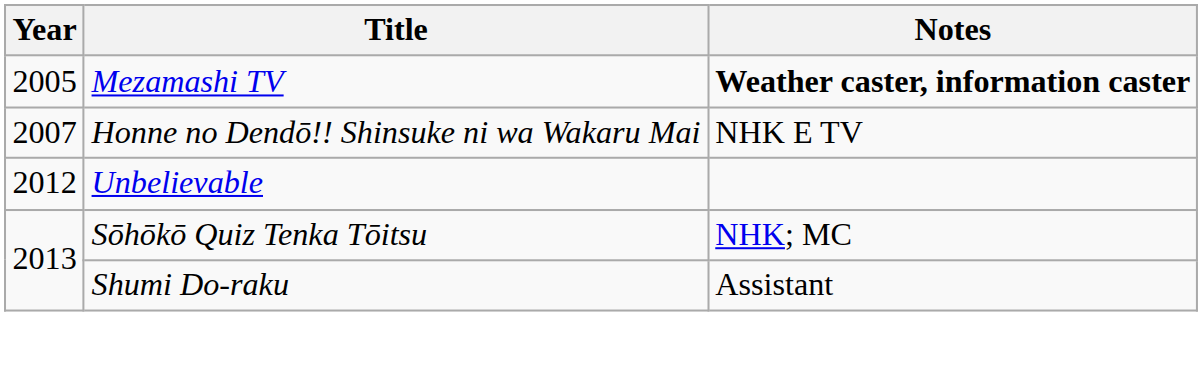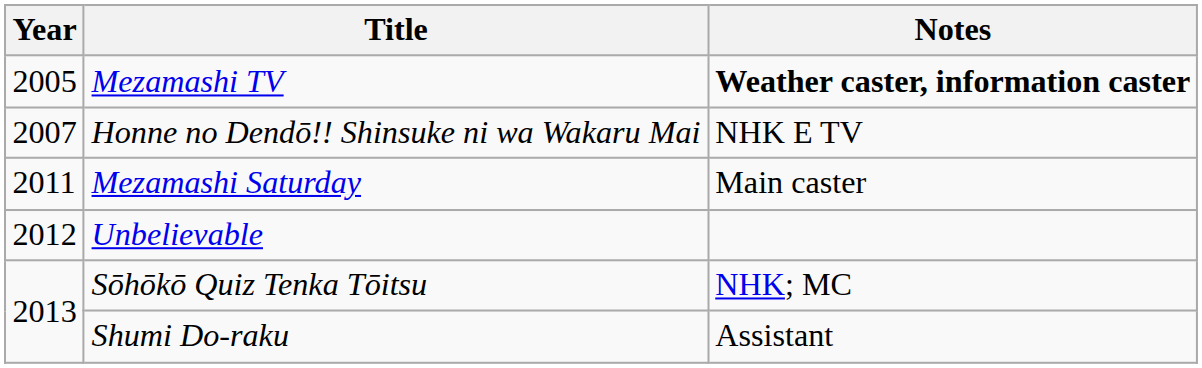 <table class="wikitable">
 <tr>
 <th>Year</th>
 <th>Title</th>
 <th>Notes</th>
 </tr>
 <tr>
 <td>2005</td>
 <td><em><a href='#'>Mezamashi TV</a></em></td>
 <td><strong>Weather caster, information caster</strong></td>
 </tr>
 <tr>
 <td>2007</td>
 <td><em>Honne no Dendō!! Shinsuke ni wa Wakaru Mai</em></td>
 <td>NHK E TV</td>
 </tr>
 <tr>
+<td>2011</td>
+<td><em><a href='#'>Mezamashi Saturday</a></em></td>
+<td>Main caster</td>
+</tr>
+<tr>
 <td>2012</td>
 <td><em><a href='#'>Unbelievable</a></em></td>
 <td></td>
 </tr>
 <tr>
 <td rowspan="2">2013</td>
 <td><em>Sōhōkō Quiz Tenka Tōitsu</em></td>
 <td><a href='#'>NHK</a>; MC</td>
 </tr>
 <tr>
 <td><em>Shumi Do-raku</em></td>
 <td>Assistant</td>
 </tr>
 </table>
